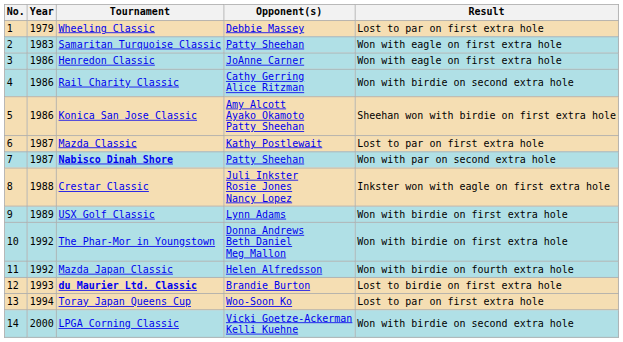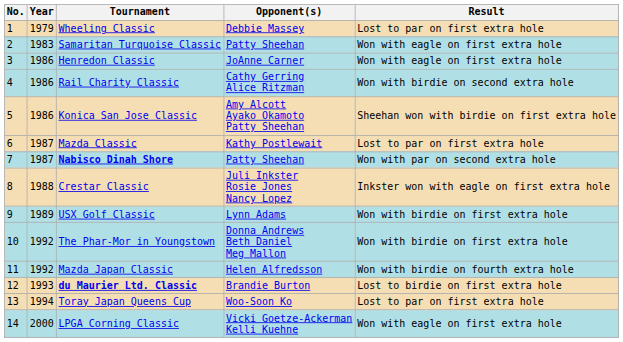 <table class="wikitable" style="font-size:95%;">
 <tr>
 <th>No.</th>
 <th>Year</th>
 <th>Tournament</th>
 <th>Opponent(s)</th>
 <th>Result</th>
 </tr>
 <tr style="background:#F5DEB3;">
 <td>1</td>
 <td>1979</td>
 <td><a href='#'>Wheeling Classic</a></td>
 <td> <a href='#'>Debbie Massey</a></td>
 <td>Lost to par on first extra hole</td>
 </tr>
 <tr style="background:#B0E0E6;">
 <td>2</td>
 <td>1983</td>
 <td><a href='#'>Samaritan Turquoise Classic</a></td>
 <td> <a href='#'>Patty Sheehan</a></td>
 <td>Won with eagle on first extra hole</td>
 </tr>
 <tr style="background:#B0E0E6;">
 <td>3</td>
 <td>1986</td>
 <td><a href='#'>Henredon Classic</a></td>
 <td> <a href='#'>JoAnne Carner</a></td>
 <td>Won with eagle on first extra hole</td>
 </tr>
 <tr style="background:#B0E0E6;">
 <td>4</td>
 <td>1986</td>
 <td><a href='#'>Rail Charity Classic</a></td>
 <td> <a href='#'>Cathy Gerring</a><br> <a href='#'>Alice Ritzman</a></td>
 <td>Won with birdie on second extra hole</td>
 </tr>
 <tr style="background:#F5DEB3;">
 <td>5</td>
 <td>1986</td>
 <td><a href='#'>Konica San Jose Classic</a></td>
 <td> <a href='#'>Amy Alcott</a><br> <a href='#'>Ayako Okamoto</a><br> <a href='#'>Patty Sheehan</a></td>
 <td>Sheehan won with birdie on first extra hole</td>
 </tr>
 <tr style="background:#F5DEB3;">
 <td>6</td>
 <td>1987</td>
 <td><a href='#'>Mazda Classic</a></td>
 <td> <a href='#'>Kathy Postlewait</a></td>
 <td>Lost to par on first extra hole</td>
 </tr>
 <tr style="background:#B0E0E6;">
 <td>7</td>
 <td>1987</td>
 <td><strong><a href='#'>Nabisco Dinah Shore</a></strong></td>
 <td> <a href='#'>Patty Sheehan</a></td>
 <td>Won with par on second extra hole</td>
 </tr>
 <tr style="background:#F5DEB3;">
 <td>8</td>
 <td>1988</td>
 <td><a href='#'>Crestar Classic</a></td>
 <td> <a href='#'>Juli Inkster</a><br> <a href='#'>Rosie Jones</a><br> <a href='#'>Nancy Lopez</a></td>
 <td>Inkster won with eagle on first extra hole</td>
 </tr>
 <tr style="background:#B0E0E6;">
 <td>9</td>
 <td>1989</td>
 <td><a href='#'>USX Golf Classic</a></td>
 <td> <a href='#'>Lynn Adams</a></td>
 <td>Won with birdie on first extra hole</td>
 </tr>
 <tr style="background:#B0E0E6;">
 <td>10</td>
 <td>1992</td>
 <td><a href='#'>The Phar-Mor in Youngstown</a></td>
 <td> <a href='#'>Donna Andrews</a><br> <a href='#'>Beth Daniel</a><br> <a href='#'>Meg Mallon</a></td>
 <td>Won with birdie on first extra hole</td>
 </tr>
 <tr style="background:#B0E0E6;">
 <td>11</td>
 <td>1992</td>
 <td><a href='#'>Mazda Japan Classic</a></td>
 <td> <a href='#'>Helen Alfredsson</a></td>
 <td>Won with birdie on fourth extra hole</td>
 </tr>
 <tr style="background:#F5DEB3;">
 <td>12</td>
 <td>1993</td>
 <td><strong><a href='#'>du Maurier Ltd. Classic</a></strong></td>
 <td> <a href='#'>Brandie Burton</a></td>
 <td>Lost to birdie on first extra hole</td>
 </tr>
 <tr style="background:#F5DEB3;">
 <td>13</td>
 <td>1994</td>
 <td><a href='#'>Toray Japan Queens Cup</a></td>
 <td> <a href='#'>Woo-Soon Ko</a></td>
 <td>Lost to par on first extra hole</td>
 </tr>
 <tr style="background:#B0E0E6;">
 <td>14</td>
 <td>2000</td>
 <td><a href='#'>LPGA Corning Classic</a></td>
 <td> <a href='#'>Vicki Goetze-Ackerman</a><br> <a href='#'>Kelli Kuehne</a></td>
-<td>Won with birdie on second extra hole</td>
+<td>Won with eagle on first extra hole</td>
 </tr>
 </table>
